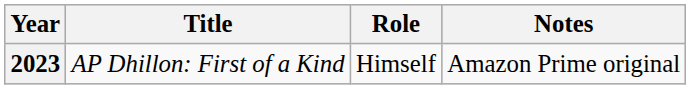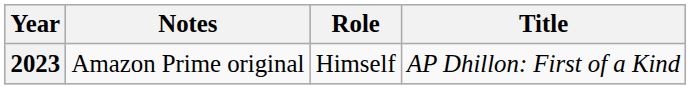 <table class="wikitable plainrowheaders">
 <tr>
 <th>Year</th>
+<th>Notes</th>
+<th>Role</th>
 <th>Title</th>
-<th>Role</th>
-<th>Notes</th>
 </tr>
 <tr>
 <th scope="row">2023</th>
+<td>Amazon Prime original</td>
+<td>Himself</td>
 <td><em>AP Dhillon: First of a Kind</em></td>
-<td>Himself</td>
-<td>Amazon Prime original</td>
 </tr>
 </table>
